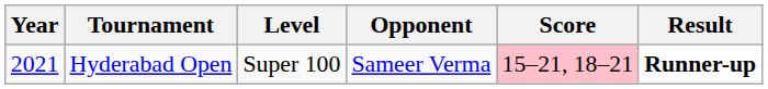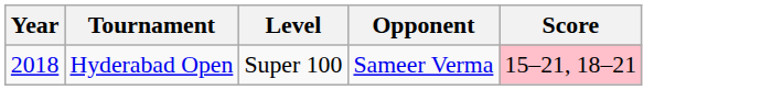 <table class="sortable wikitable" style="font-size: 90%;">
 <tr>
 <th>Year</th>
 <th>Tournament</th>
 <th>Level</th>
 <th>Opponent</th>
 <th>Score</th>
-<th>Result</th>
 </tr>
 <tr>
-<td align="center"><a href='#'>2021</a></td>
+<td align="center"><a href='#'>2018</a></td>
 <td align="left"><a href='#'>Hyderabad Open</a></td>
 <td align="left">Super 100</td>
 <td align="left"> <a href='#'>Sameer Verma</a></td>
 <td align="left" style="background: pink;">15–21, 18–21</td>
-<td style="text-align:left; background:white"> <strong>Runner-up</strong></td>
 </tr>
 </table>
